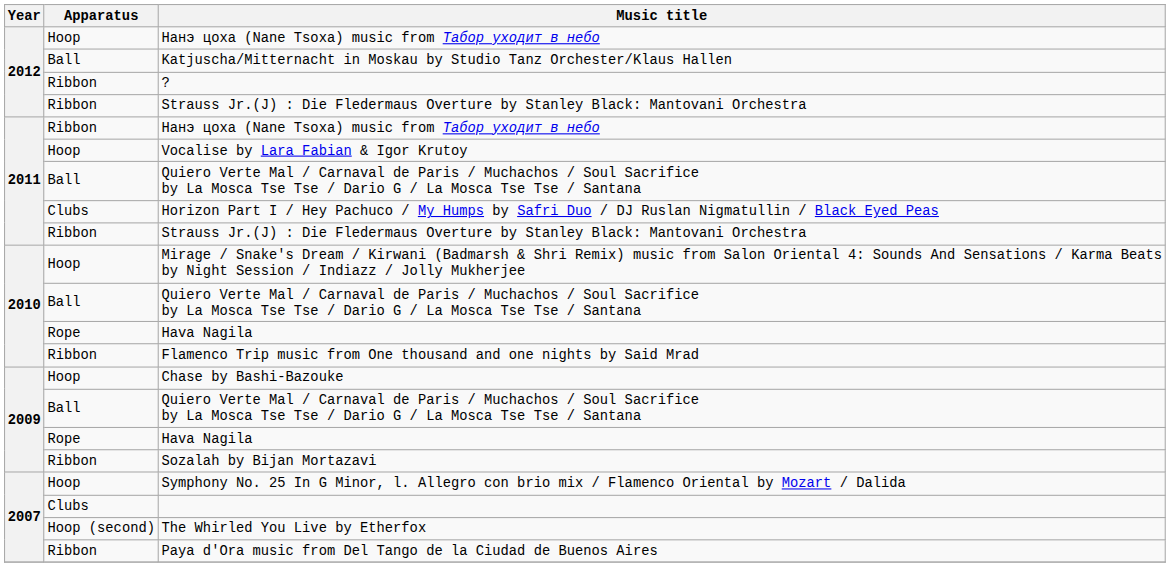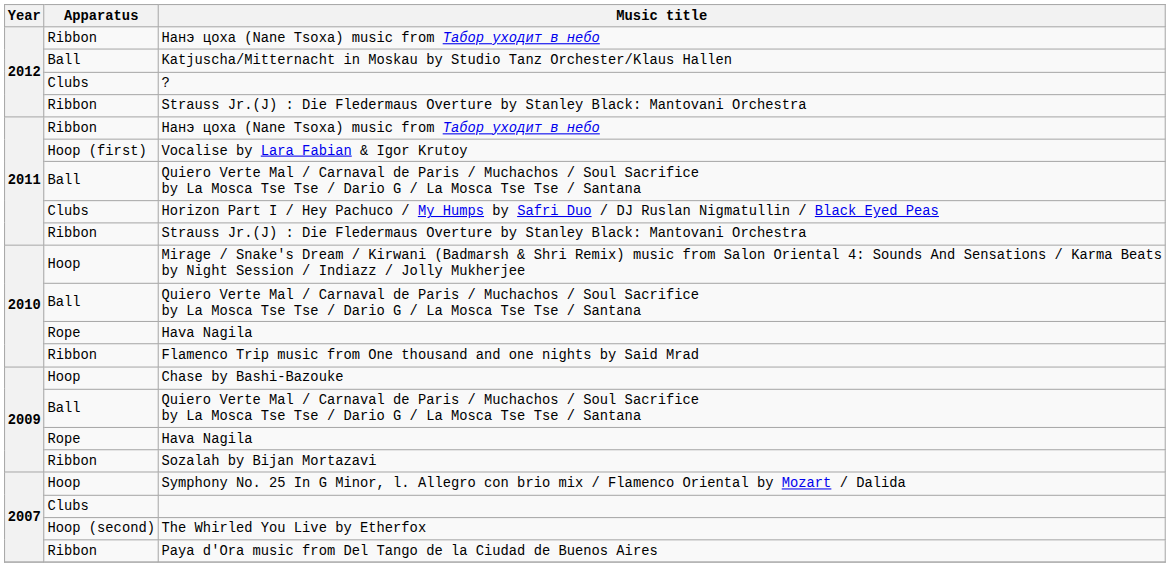 <table class="wikitable plainrowheaders">
 <tr>
 <th scope=col>Year</th>
 <th scope=col>Apparatus</th>
 <th scope=col>Music title </th>
 </tr>
 <tr>
 <th scope=row rowspan=4>2012</th>
-<td>Hoop</td>
+<td>Ribbon</td>
 <td>Нанэ цоха (Nane Tsoxa) music from <em><a href='#'>Табор уходит в небо</a></em></td>
 </tr>
 <tr>
 <td>Ball</td>
 <td>Katjuscha/Mitternacht in Moskau by Studio Tanz Orchester/Klaus Hallen</td>
 </tr>
 <tr>
-<td>Ribbon</td>
+<td>Clubs</td>
 <td>?</td>
 </tr>
 <tr>
 <td>Ribbon</td>
 <td>Strauss Jr.(J) : Die Fledermaus Overture by Stanley Black: Mantovani Orchestra</td>
 </tr>
 <tr>
 <th scope=row rowspan=5>2011</th>
 <td>Ribbon</td>
 <td>Нанэ цоха (Nane Tsoxa) music from <em><a href='#'>Табор уходит в небо</a></em></td>
 </tr>
 <tr>
-<td>Hoop</td>
+<td>Hoop (first)</td>
 <td>Vocalise by <a href='#'>Lara Fabian</a> & Igor Krutoy</td>
 </tr>
 <tr>
 <td>Ball</td>
 <td>Quiero Verte Mal / Carnaval de Paris / Muchachos / Soul Sacrifice <br>by La Mosca Tse Tse / Dario G / La Mosca Tse Tse / Santana</td>
 </tr>
 <tr>
 <td>Clubs</td>
 <td>Horizon Part I / Hey Pachuco / <a href='#'>My Humps</a> by <a href='#'>Safri Duo</a> / DJ Ruslan Nigmatullin / <a href='#'>Black Eyed Peas</a></td>
 </tr>
 <tr>
 <td>Ribbon</td>
 <td>Strauss Jr.(J) : Die Fledermaus Overture by Stanley Black: Mantovani Orchestra</td>
 </tr>
 <tr>
 <th scope=row rowspan=4>2010</th>
 <td>Hoop</td>
 <td>Mirage / Snake's Dream / Kirwani (Badmarsh & Shri Remix) music from Salon Oriental 4: Sounds And Sensations / Karma Beats 	<br> by Night Session / Indiazz / Jolly Mukherjee</td>
 </tr>
 <tr>
 <td>Ball</td>
 <td>Quiero Verte Mal / Carnaval de Paris / Muchachos / Soul Sacrifice <br>by La Mosca Tse Tse / Dario G / La Mosca Tse Tse / Santana</td>
 </tr>
 <tr>
 <td>Rope</td>
 <td>Hava Nagila</td>
 </tr>
 <tr>
 <td>Ribbon</td>
 <td>Flamenco Trip 	music from One thousand and one nights by Said Mrad</td>
 </tr>
 <tr>
 <th scope=row rowspan=4>2009</th>
 <td>Hoop</td>
 <td>Chase by Bashi-Bazouke</td>
 </tr>
 <tr>
 <td>Ball</td>
 <td>Quiero Verte Mal / Carnaval de Paris / Muchachos / Soul Sacrifice <br>by La Mosca Tse Tse / Dario G / La Mosca Tse Tse / Santana</td>
 </tr>
 <tr>
 <td>Rope</td>
 <td>Hava Nagila</td>
 </tr>
 <tr>
 <td>Ribbon</td>
 <td>Sozalah by Bijan Mortazavi</td>
 </tr>
 <tr>
 <th scope=row rowspan=4>2007</th>
 <td>Hoop</td>
 <td>Symphony No. 25 In G Minor, l. Allegro con brio mix / Flamenco Oriental  by <a href='#'>Mozart</a> / Dalida</td>
 </tr>
 <tr>
 <td>Clubs</td>
 <td></td>
 </tr>
 <tr>
 <td>Hoop (second)</td>
 <td>The Whirled You Live by Etherfox</td>
 </tr>
 <tr>
 <td>Ribbon</td>
 <td>Paya d'Ora  music from Del Tango de la Ciudad de Buenos Aires</td>
 </tr>
 <tr>
 </tr>
 </table>
